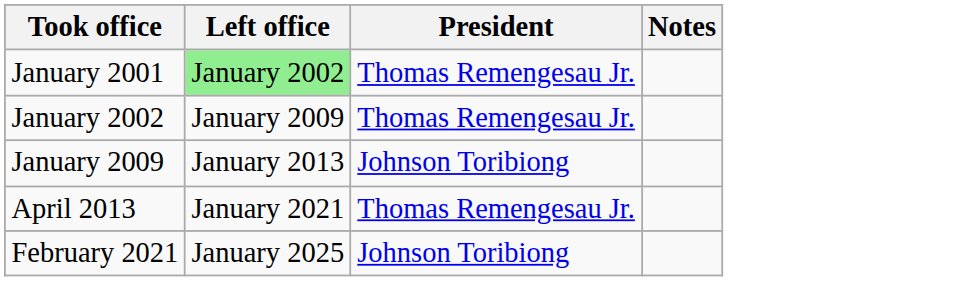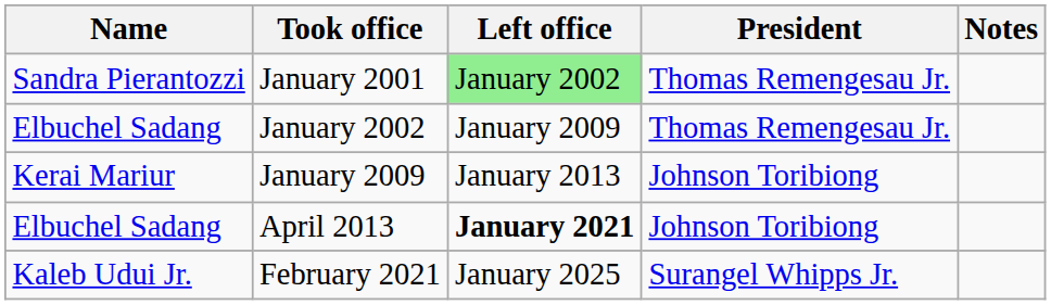 <table class="wikitable">
 <tr>
+<th>Name</th>
 <th>Took office</th>
 <th>Left office</th>
 <th>President</th>
 <th>Notes</th>
 </tr>
 <tr>
+<td><a href='#'>Sandra Pierantozzi</a></td>
 <td>January 2001</td>
 <td style="background: lightgreen;">January 2002</td>
 <td><a href='#'>Thomas Remengesau Jr.</a></td>
 <td></td>
 </tr>
 <tr>
+<td><a href='#'>Elbuchel Sadang</a></td>
 <td>January 2002</td>
 <td>January 2009</td>
 <td><a href='#'>Thomas Remengesau Jr.</a></td>
 <td></td>
 </tr>
 <tr>
+<td><a href='#'>Kerai Mariur</a></td>
 <td>January 2009</td>
 <td>January 2013</td>
 <td><a href='#'>Johnson Toribiong</a></td>
 <td></td>
 </tr>
 <tr>
+<td><a href='#'>Elbuchel Sadang</a></td>
 <td>April 2013</td>
-<td>January 2021</td>
-<td><a href='#'>Thomas Remengesau Jr.</a></td>
+<td><strong>January 2021</strong></td>
+<td><a href='#'>Johnson Toribiong</a></td>
 <td></td>
 </tr>
 <tr>
+<td><a href='#'>Kaleb Udui Jr.</a></td>
 <td>February 2021</td>
 <td>January 2025</td>
-<td><a href='#'>Johnson Toribiong</a></td>
+<td><a href='#'>Surangel Whipps Jr.</a></td>
 <td></td>
 </tr>
 </table>
